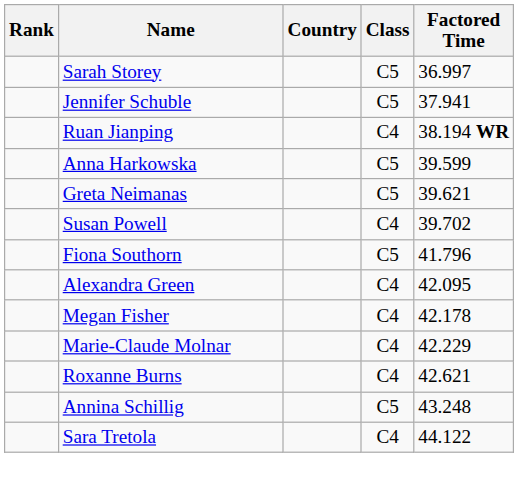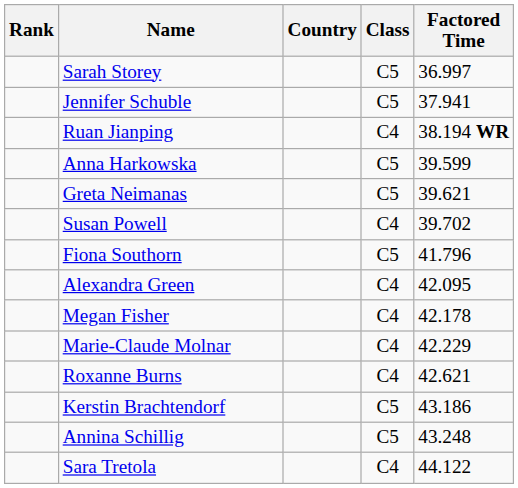 <table class="wikitable sortable">
 <tr>
 <th width=20>Rank</th>
 <th width=180>Name</th>
 <th>Country</th>
 <th>Class</th>
 <th>Factored<br>Time</th>
 </tr>
 <tr>
 <td align="center"></td>
 <td><a href='#'>Sarah Storey</a></td>
 <td></td>
 <td align="center">C5</td>
 <td>36.997</td>
 </tr>
 <tr>
 <td align="center"></td>
 <td><a href='#'>Jennifer Schuble</a></td>
 <td></td>
 <td align="center">C5</td>
 <td>37.941</td>
 </tr>
 <tr>
 <td align="center"></td>
 <td><a href='#'>Ruan Jianping</a></td>
 <td></td>
 <td align="center">C4</td>
 <td>38.194 <strong>WR </strong></td>
 </tr>
 <tr>
 <td align="center"></td>
 <td><a href='#'>Anna Harkowska</a></td>
 <td></td>
 <td align="center">C5</td>
 <td>39.599</td>
 </tr>
 <tr>
 <td align="center"></td>
 <td><a href='#'>Greta Neimanas</a></td>
 <td></td>
 <td align="center">C5</td>
 <td>39.621</td>
 </tr>
 <tr>
 <td align="center"></td>
 <td><a href='#'>Susan Powell</a></td>
 <td></td>
 <td align="center">C4</td>
 <td>39.702</td>
 </tr>
 <tr>
 <td align="center"></td>
 <td><a href='#'>Fiona Southorn</a></td>
 <td></td>
 <td align="center">C5</td>
 <td>41.796</td>
 </tr>
 <tr>
 <td align="center"></td>
 <td><a href='#'>Alexandra Green</a></td>
 <td></td>
 <td align="center">C4</td>
 <td>42.095</td>
 </tr>
 <tr>
 <td align="center"></td>
 <td><a href='#'>Megan Fisher</a></td>
 <td></td>
 <td align="center">C4</td>
 <td>42.178</td>
 </tr>
 <tr>
 <td align="center"></td>
 <td><a href='#'>Marie-Claude Molnar</a></td>
 <td></td>
 <td align="center">C4</td>
 <td>42.229</td>
 </tr>
 <tr>
 <td align="center"></td>
 <td><a href='#'>Roxanne Burns</a></td>
 <td></td>
 <td align="center">C4</td>
 <td>42.621</td>
 </tr>
 <tr>
 <td align="center"></td>
+<td><a href='#'>Kerstin Brachtendorf</a></td>
+<td></td>
+<td align="center">C5</td>
+<td>43.186</td>
+</tr>
+<tr>
+<td align="center"></td>
 <td><a href='#'>Annina Schillig</a></td>
 <td></td>
 <td align="center">C5</td>
 <td>43.248</td>
 </tr>
 <tr>
 <td align="center"></td>
 <td><a href='#'>Sara Tretola</a></td>
 <td></td>
 <td align="center">C4</td>
 <td>44.122</td>
 </tr>
 </table>
